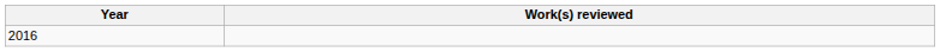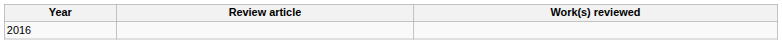 <table class="wikitable sortable" width="90%">
 <tr>
 <th>Year</th>
+<th class="unsortable">Review article</th>
 <th class="unsortable">Work(s) reviewed</th>
 </tr>
 <tr>
 <td>2016</td>
 <td></td>
+<td></td>
 </tr>
 </table>
